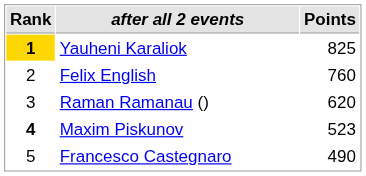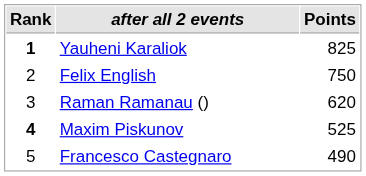 <table cellspacing="1" cellpadding="3" style="border:1px solid #aaa; font-size:90%;">
 <tr style="background:#e4e4e4;">
 <th style="border-bottom:1px solid #aaa; width:10px;">Rank</th>
 <th style="border-bottom:1px solid #aaa; width:200px; white-space:nowrap;"><em>after all 2 events</em> </th>
 <th style="border-bottom:1px solid #aaa; width:20px;">Points</th>
 </tr>
 <tr>
-<td style="background: gold; text-align:center;"><strong>1</strong></td>
+<td style="text-align:center;"><strong>1</strong></td>
 <td> <a href='#'>Yauheni Karaliok</a></td>
 <td align="right">825</td>
 </tr>
 <tr>
 <td style="text-align:center;">2</td>
 <td>  <a href='#'>Felix English</a></td>
-<td align="right">760</td>
+<td align="right">750</td>
 </tr>
 <tr>
 <td style="text-align:center;">3</td>
 <td> <a href='#'>Raman Ramanau</a> ()</td>
 <td align="right">620</td>
 </tr>
 <tr>
 <td style="text-align:center;"><strong>4</strong></td>
 <td>  <a href='#'>Maxim Piskunov</a></td>
-<td align="right">523</td>
+<td align="right">525</td>
 </tr>
 <tr>
 <td style="text-align:center;">5</td>
 <td>  <a href='#'>Francesco Castegnaro</a></td>
 <td align="right">490</td>
 </tr>
 </table>
